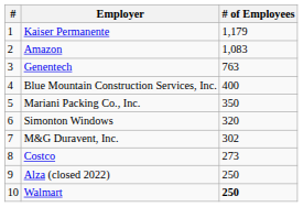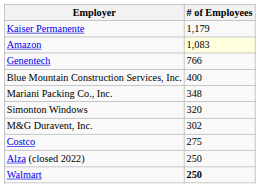 <table class="wikitable sortable">
 <tr>
-<th>#</th>
 <th>Employer</th>
 <th># of Employees</th>
 </tr>
 <tr>
-<td>1</td>
 <td><a href='#'>Kaiser Permanente</a></td>
 <td>1,179</td>
 </tr>
 <tr>
-<td>2</td>
 <td><a href='#'>Amazon</a></td>
-<td>1,083</td>
+<td style="background: lightyellow;">1,083</td>
 </tr>
 <tr>
-<td>3</td>
 <td><a href='#'>Genentech</a></td>
-<td>763</td>
+<td>766</td>
 </tr>
 <tr>
-<td>4</td>
 <td>Blue Mountain Construction Services, Inc.</td>
 <td>400</td>
 </tr>
 <tr>
-<td>5</td>
 <td>Mariani Packing Co., Inc.</td>
-<td>350</td>
+<td>348</td>
 </tr>
 <tr>
-<td>6</td>
 <td>Simonton Windows</td>
 <td>320</td>
 </tr>
 <tr>
-<td>7</td>
 <td>M&G Duravent, Inc.</td>
 <td>302</td>
 </tr>
 <tr>
-<td>8</td>
 <td><a href='#'>Costco</a></td>
-<td>273</td>
+<td>275</td>
 </tr>
 <tr>
-<td>9</td>
 <td><a href='#'>Alza</a> (closed 2022)</td>
 <td>250</td>
 </tr>
 <tr>
-<td>10</td>
 <td><a href='#'>Walmart</a></td>
 <td><strong>250</strong></td>
 </tr>
 </table>
